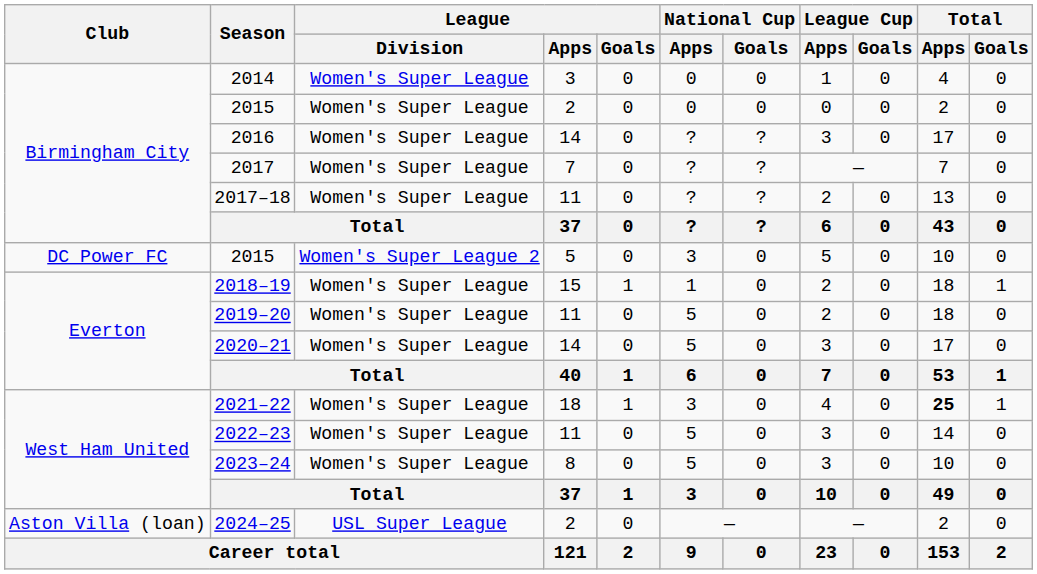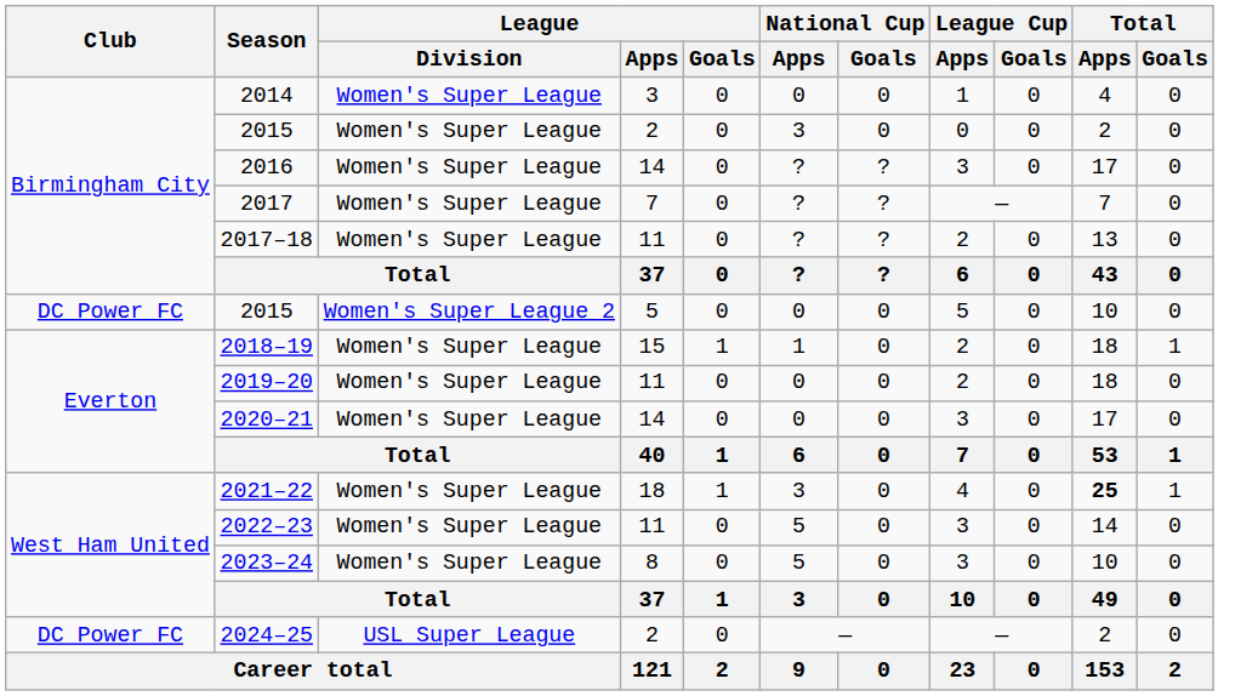 <table class="wikitable" style="text-align:center">
 <tr>
 <th rowspan="2">Club</th>
 <th rowspan="2">Season</th>
 <th colspan="3">League</th>
 <th colspan="2">National Cup</th>
 <th colspan="2">League Cup</th>
 <th colspan="2">Total</th>
 </tr>
 <tr>
 <th>Division</th>
 <th>Apps</th>
 <th>Goals</th>
 <th>Apps</th>
 <th>Goals</th>
 <th>Apps</th>
 <th>Goals</th>
 <th>Apps</th>
 <th>Goals</th>
 </tr>
 <tr>
 <td rowspan="6"><a href='#'>Birmingham City</a></td>
 <td>2014</td>
 <td><a href='#'>Women's Super League</a></td>
 <td>3</td>
 <td>0</td>
 <td>0</td>
 <td>0</td>
 <td>1</td>
 <td>0</td>
 <td>4</td>
 <td>0</td>
 </tr>
 <tr>
 <td>2015</td>
 <td>Women's Super League</td>
 <td>2</td>
 <td>0</td>
-<td>0</td>
+<td>3</td>
 <td>0</td>
 <td>0</td>
 <td>0</td>
 <td>2</td>
 <td>0</td>
 </tr>
 <tr>
 <td>2016</td>
 <td>Women's Super League</td>
 <td>14</td>
 <td>0</td>
 <td>?</td>
 <td>?</td>
 <td>3</td>
 <td>0</td>
 <td>17</td>
 <td>0</td>
 </tr>
 <tr>
 <td>2017</td>
 <td>Women's Super League</td>
 <td>7</td>
 <td>0</td>
 <td>?</td>
 <td>?</td>
 <td colspan="2">—</td>
 <td>7</td>
 <td>0</td>
 </tr>
 <tr>
 <td>2017–18</td>
 <td>Women's Super League</td>
 <td>11</td>
 <td>0</td>
 <td>?</td>
 <td>?</td>
 <td>2</td>
 <td>0</td>
 <td>13</td>
 <td>0</td>
 </tr>
 <tr>
 <th colspan="2">Total</th>
 <th>37</th>
 <th>0</th>
 <th>?</th>
 <th>?</th>
 <th>6</th>
 <th>0</th>
 <th>43</th>
 <th>0</th>
 </tr>
 <tr>
 <td><a href='#'>DC Power FC</a></td>
 <td>2015</td>
 <td><a href='#'>Women's Super League 2</a></td>
 <td>5</td>
 <td>0</td>
-<td>3</td>
+<td>0</td>
 <td>0</td>
 <td>5</td>
 <td>0</td>
 <td>10</td>
 <td>0</td>
 </tr>
 <tr>
 <td rowspan="4"><a href='#'>Everton</a></td>
 <td><a href='#'>2018–19</a></td>
 <td>Women's Super League</td>
 <td>15</td>
 <td>1</td>
 <td>1</td>
 <td>0</td>
 <td>2</td>
 <td>0</td>
 <td>18</td>
 <td>1</td>
 </tr>
 <tr>
 <td><a href='#'>2019–20</a></td>
 <td>Women's Super League</td>
 <td>11</td>
 <td>0</td>
-<td>5</td>
+<td>0</td>
 <td>0</td>
 <td>2</td>
 <td>0</td>
 <td>18</td>
 <td>0</td>
 </tr>
 <tr>
 <td><a href='#'>2020–21</a></td>
 <td>Women's Super League</td>
 <td>14</td>
 <td>0</td>
-<td>5</td>
+<td>0</td>
 <td>0</td>
 <td>3</td>
 <td>0</td>
 <td>17</td>
 <td>0</td>
 </tr>
 <tr>
 <th colspan="2">Total</th>
 <th>40</th>
 <th>1</th>
 <th>6</th>
 <th>0</th>
 <th>7</th>
 <th>0</th>
 <th>53</th>
 <th>1</th>
 </tr>
 <tr>
 <td rowspan="4"><a href='#'>West Ham United</a></td>
 <td><a href='#'>2021–22</a></td>
 <td>Women's Super League</td>
 <td>18</td>
 <td>1</td>
 <td>3</td>
 <td>0</td>
 <td>4</td>
 <td>0</td>
 <td><strong>25</strong></td>
 <td>1</td>
 </tr>
 <tr>
 <td><a href='#'>2022–23</a></td>
 <td>Women's Super League</td>
 <td>11</td>
 <td>0</td>
 <td>5</td>
 <td>0</td>
 <td>3</td>
 <td>0</td>
 <td>14</td>
 <td>0</td>
 </tr>
 <tr>
 <td><a href='#'>2023–24</a></td>
 <td>Women's Super League</td>
 <td>8</td>
 <td>0</td>
 <td>5</td>
 <td>0</td>
 <td>3</td>
 <td>0</td>
 <td>10</td>
 <td>0</td>
 </tr>
 <tr>
 <th colspan="2">Total</th>
 <th>37</th>
 <th>1</th>
 <th>3</th>
 <th>0</th>
 <th>10</th>
 <th>0</th>
 <th>49</th>
 <th>0</th>
 </tr>
 <tr>
-<td><a href='#'>Aston Villa</a> (loan)</td>
+<td><a href='#'>DC Power FC</a></td>
 <td><a href='#'>2024–25</a></td>
 <td><a href='#'>USL Super League</a></td>
 <td>2</td>
 <td>0</td>
 <td colspan="2">—</td>
 <td colspan="2">—</td>
 <td>2</td>
 <td>0</td>
 </tr>
 <tr>
 <th colspan="3">Career total</th>
 <th>121</th>
 <th>2</th>
 <th>9</th>
 <th>0</th>
 <th>23</th>
 <th>0</th>
 <th>153</th>
 <th>2</th>
 </tr>
 </table>
